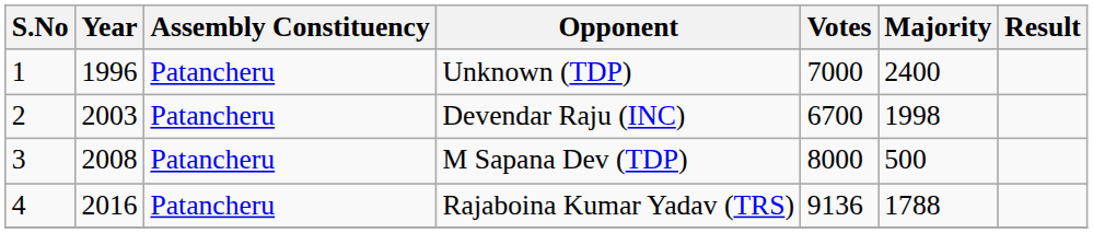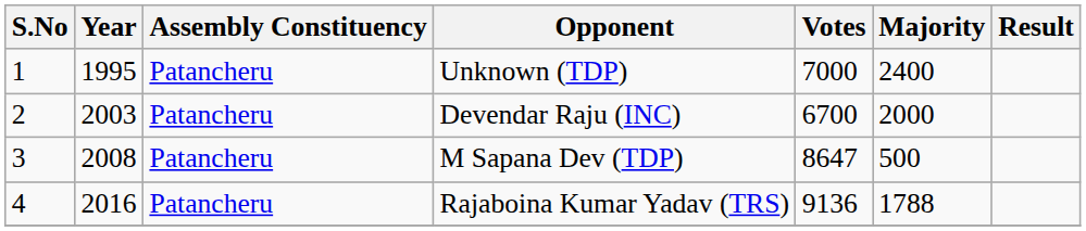 <table class="wikitable">
 <tr>
 <th>S.No</th>
 <th>Year</th>
 <th>Assembly Constituency</th>
 <th>Opponent</th>
 <th>Votes</th>
 <th>Majority</th>
 <th>Result</th>
 </tr>
 <tr>
 <td>1</td>
-<td>1996</td>
+<td>1995</td>
 <td><a href='#'>Patancheru</a></td>
 <td>Unknown (<a href='#'>TDP</a>)</td>
 <td>7000</td>
 <td>2400</td>
 <td></td>
 </tr>
 <tr>
 <td>2</td>
 <td>2003</td>
 <td><a href='#'>Patancheru</a></td>
 <td>Devendar Raju (<a href='#'>INC</a>)</td>
 <td>6700</td>
-<td>1998</td>
+<td>2000</td>
 <td></td>
 </tr>
 <tr>
 <td>3</td>
 <td>2008</td>
 <td><a href='#'>Patancheru</a></td>
 <td>M Sapana Dev (<a href='#'>TDP</a>)</td>
-<td>8000</td>
+<td>8647</td>
 <td>500</td>
 <td></td>
 </tr>
 <tr>
 <td>4</td>
 <td>2016</td>
 <td><a href='#'>Patancheru</a></td>
 <td>Rajaboina Kumar Yadav (<a href='#'>TRS</a>)</td>
 <td>9136</td>
 <td>1788</td>
 <td></td>
 </tr>
 <tr>
 </tr>
 </table>
